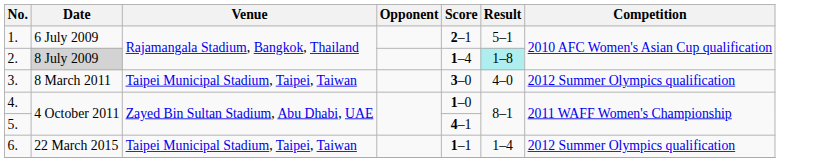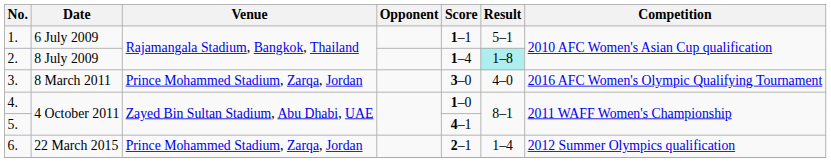 <table class="wikitable">
 <tr>
 <th>No.</th>
 <th>Date</th>
 <th>Venue</th>
 <th>Opponent</th>
 <th>Score</th>
 <th>Result</th>
 <th>Competition</th>
 </tr>
 <tr>
 <td>1.</td>
 <td>6 July 2009</td>
 <td rowspan=2><a href='#'>Rajamangala Stadium</a>, <a href='#'>Bangkok</a>, <a href='#'>Thailand</a></td>
 <td></td>
-<td align=center><strong>2</strong>–1</td>
+<td align=center><strong>1</strong>–1</td>
 <td align=center>5–1</td>
 <td rowspan=2><a href='#'>2010 AFC Women's Asian Cup qualification</a></td>
 </tr>
 <tr>
 <td>2.</td>
-<td style="background: lightgrey;">8 July 2009</td>
+<td>8 July 2009</td>
 <td></td>
 <td align=center><strong>1</strong>–4</td>
 <td align=center style="background: paleturquoise;">1–8</td>
 </tr>
 <tr>
 <td>3.</td>
 <td>8 March 2011</td>
-<td><a href='#'>Taipei Municipal Stadium</a>, <a href='#'>Taipei</a>, <a href='#'>Taiwan</a></td>
+<td><a href='#'>Prince Mohammed Stadium</a>, <a href='#'>Zarqa</a>, <a href='#'>Jordan</a></td>
 <td></td>
 <td align=center><strong>3</strong>–0</td>
 <td align=center>4–0</td>
-<td><a href='#'>2012 Summer Olympics qualification</a></td>
+<td><a href='#'>2016 AFC Women's Olympic Qualifying Tournament</a></td>
 </tr>
 <tr>
 <td>4.</td>
 <td rowspan=2>4 October 2011</td>
 <td rowspan=2><a href='#'>Zayed Bin Sultan Stadium</a>, <a href='#'>Abu Dhabi</a>, <a href='#'>UAE</a></td>
 <td rowspan=2></td>
 <td align=center><strong>1</strong>–0</td>
 <td rowspan=2 align=center>8–1</td>
 <td rowspan=2><a href='#'>2011 WAFF Women's Championship</a></td>
 </tr>
 <tr>
 <td>5.</td>
 <td align=center><strong>4</strong>–1</td>
 </tr>
 <tr>
 <td>6.</td>
 <td>22 March 2015</td>
-<td><a href='#'>Taipei Municipal Stadium</a>, <a href='#'>Taipei</a>, <a href='#'>Taiwan</a></td>
+<td><a href='#'>Prince Mohammed Stadium</a>, <a href='#'>Zarqa</a>, <a href='#'>Jordan</a></td>
 <td></td>
-<td align=center><strong>1</strong>–1</td>
+<td align=center><strong>2</strong>–1</td>
 <td align=center>1–4</td>
 <td><a href='#'>2012 Summer Olympics qualification</a></td>
 </tr>
 <tr>
 </tr>
 </table>
